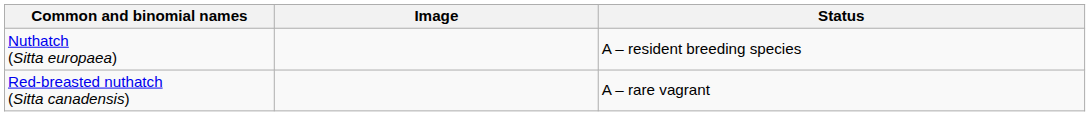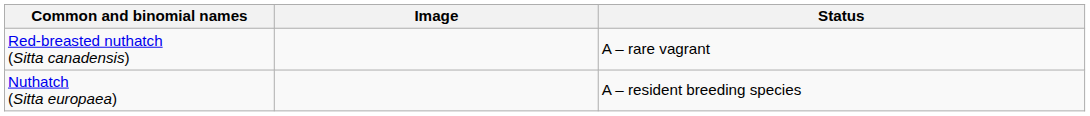 <table width=90% class="wikitable">
 <tr>
 <th width=25%>Common and binomial names</th>
 <th width=30%>Image</th>
 <th width=45%>Status</th>
 </tr>
 <tr>
+<td><a href='#'>Red-breasted nuthatch</a><br>(<em>Sitta canadensis</em>)</td>
+<td></td>
+<td>A – rare vagrant</td>
+</tr>
+<tr>
 <td><a href='#'>Nuthatch</a><br>(<em>Sitta europaea</em>)</td>
 <td></td>
 <td>A – resident breeding species</td>
 </tr>
-<tr>
-<td><a href='#'>Red-breasted nuthatch</a><br>(<em>Sitta canadensis</em>)</td>
-<td></td>
-<td>A – rare vagrant</td>
-</tr>
 </table>
